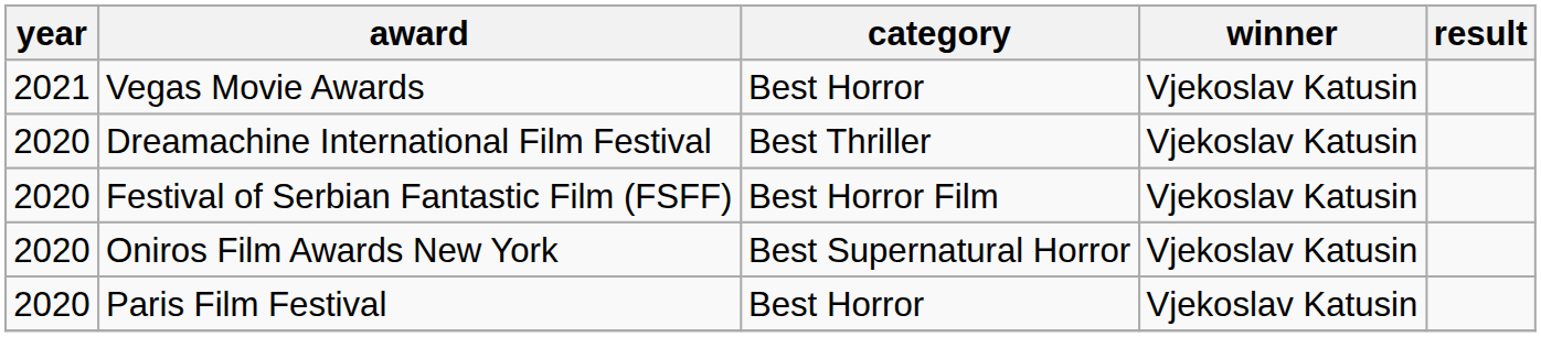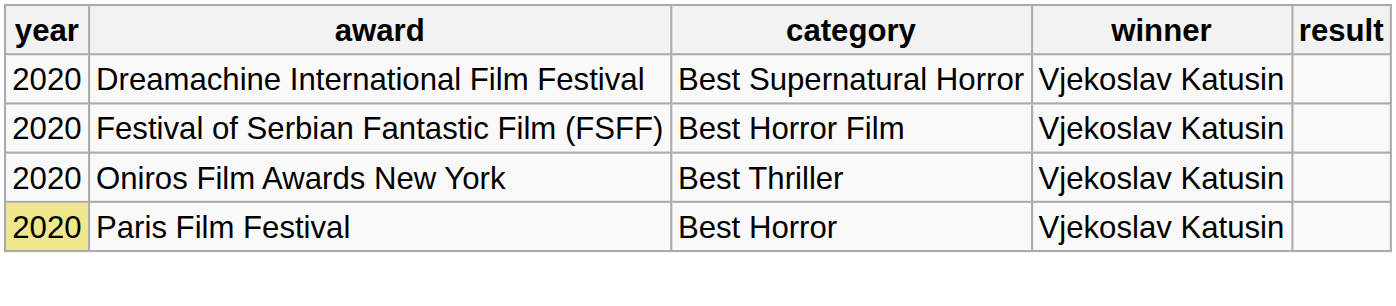 <table class="wikitable sortable" style="font-size:95%;">
 <tr>
 <th>year</th>
 <th>award</th>
 <th>category</th>
 <th>winner</th>
 <th>result</th>
 </tr>
 <tr>
-<td>2021</td>
-<td>Vegas Movie Awards</td>
-<td>Best Horror</td>
-<td>Vjekoslav Katusin</td>
-<td></td>
-</tr>
-<tr>
 <td>2020</td>
 <td>Dreamachine International Film Festival</td>
-<td>Best Thriller</td>
+<td>Best Supernatural Horror</td>
 <td>Vjekoslav Katusin</td>
 <td></td>
 </tr>
 <tr>
 <td>2020</td>
 <td>Festival of Serbian Fantastic Film (FSFF)</td>
 <td>Best Horror Film</td>
 <td>Vjekoslav Katusin</td>
 <td></td>
 </tr>
 <tr>
 <td>2020</td>
 <td>Oniros Film Awards New York</td>
-<td>Best Supernatural Horror</td>
+<td>Best Thriller</td>
 <td>Vjekoslav Katusin</td>
 <td></td>
 </tr>
 <tr>
-<td>2020</td>
+<td style="background: khaki;">2020</td>
 <td>Paris Film Festival</td>
 <td>Best Horror</td>
 <td>Vjekoslav Katusin</td>
 <td></td>
 </tr>
 <tr>
 </tr>
 </table>
